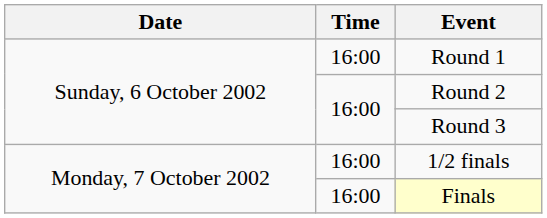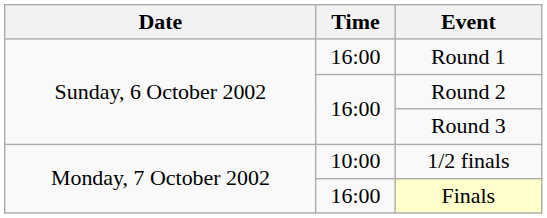 <table class = "wikitable" style="text-align:center;">
 <tr>
 <th width=220>Date</th>
 <th width=50>Time</th>
 <th width=100>Event</th>
 </tr>
 <tr>
 <td rowspan=3>Sunday, 6 October 2002</td>
 <td>16:00</td>
 <td>Round 1</td>
 </tr>
 <tr>
 <td rowspan=2>16:00</td>
 <td>Round 2</td>
 </tr>
 <tr>
 <td>Round 3</td>
 </tr>
 <tr>
 <td rowspan=2>Monday, 7 October 2002</td>
-<td>16:00</td>
+<td>10:00</td>
 <td>1/2 finals</td>
 </tr>
 <tr>
 <td>16:00</td>
 <td bgcolor=ffffcc>Finals</td>
 </tr>
 </table>
